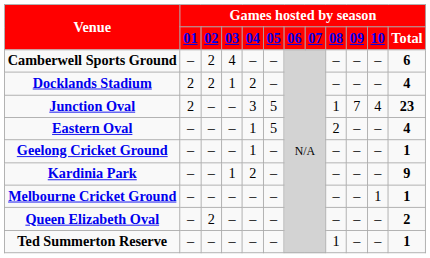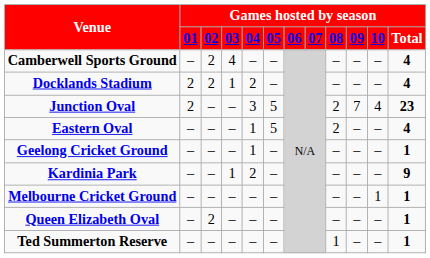 <table class="wikitable" style="font-size:100%">
 <tr>
 <th rowspan=2 style="background:red; color:white;">Venue</th>
 <th colspan="11" style="background:red; color:white;">Games hosted by season</th>
 </tr>
 <tr align=center style="background:red;">
 <td><strong><a href='#'><span>01</span></a></strong></td>
 <td><strong><a href='#'><span>02</span></a></strong></td>
 <td><strong><a href='#'><span>03</span></a></strong></td>
 <td><strong><a href='#'><span>04</span></a></strong></td>
 <td><strong><a href='#'><span>05</span></a></strong></td>
 <td><strong><a href='#'><span>06</span></a></strong></td>
 <td><strong><a href='#'><span>07</span></a></strong></td>
 <td><strong><a href='#'><span>08</span></a></strong></td>
 <td><strong><a href='#'><span>09</span></a></strong></td>
 <td><strong><a href='#'><span>10</span></a></strong></td>
 <td style="color:white"><strong>Total</strong></td>
 </tr>
 <tr align=center>
 <td><strong>Camberwell Sports Ground</strong></td>
 <td>–</td>
 <td>2</td>
 <td>4</td>
 <td>–</td>
 <td>–</td>
 <td colspan="2" rowspan="9" style="background:lightgray"><small>N/A</small></td>
 <td>–</td>
 <td>–</td>
 <td>–</td>
-<td><strong>6</strong></td>
+<td><strong>4</strong></td>
 </tr>
 <tr align=center>
 <td><strong><a href='#'>Docklands Stadium</a></strong></td>
 <td>2</td>
 <td>2</td>
 <td>1</td>
 <td>2</td>
 <td>–</td>
 <td>–</td>
 <td>–</td>
 <td>–</td>
 <td><strong>4</strong></td>
 </tr>
 <tr align=center>
 <td><strong><a href='#'>Junction Oval</a></strong></td>
 <td>2</td>
 <td>–</td>
 <td>–</td>
 <td>3</td>
 <td>5</td>
-<td>1</td>
+<td>2</td>
 <td>7</td>
 <td>4</td>
 <td><strong>23</strong></td>
 </tr>
 <tr align=center>
 <td><strong><a href='#'>Eastern Oval</a></strong></td>
 <td>–</td>
 <td>–</td>
 <td>–</td>
 <td>1</td>
 <td>5</td>
 <td>2</td>
 <td>–</td>
 <td>–</td>
 <td><strong>4</strong></td>
 </tr>
 <tr align=center>
 <td><strong><a href='#'>Geelong Cricket Ground</a></strong></td>
 <td>–</td>
 <td>–</td>
 <td>–</td>
 <td>1</td>
 <td>–</td>
 <td>–</td>
 <td>–</td>
 <td>–</td>
 <td><strong>1</strong></td>
 </tr>
 <tr align=center>
 <td><strong><a href='#'>Kardinia Park</a></strong></td>
 <td>–</td>
 <td>–</td>
 <td>1</td>
 <td>2</td>
 <td>–</td>
 <td>–</td>
 <td>–</td>
 <td>–</td>
 <td><strong>9</strong></td>
 </tr>
 <tr align=center>
 <td><strong><a href='#'>Melbourne Cricket Ground</a></strong></td>
 <td>–</td>
 <td>–</td>
 <td>–</td>
 <td>–</td>
 <td>–</td>
 <td>–</td>
 <td>–</td>
 <td>1</td>
 <td><strong>1</strong></td>
 </tr>
 <tr align=center>
 <td><strong><a href='#'>Queen Elizabeth Oval</a></strong></td>
 <td>–</td>
 <td>2</td>
 <td>–</td>
 <td>–</td>
 <td>–</td>
 <td>–</td>
 <td>–</td>
 <td>–</td>
-<td><strong>2</strong></td>
+<td><strong>1</strong></td>
 </tr>
 <tr align=center>
 <td><strong>Ted Summerton Reserve</strong></td>
 <td>–</td>
 <td>–</td>
 <td>–</td>
 <td>–</td>
 <td>–</td>
 <td>1</td>
 <td>–</td>
 <td>–</td>
 <td><strong>1</strong></td>
 </tr>
 </table>
